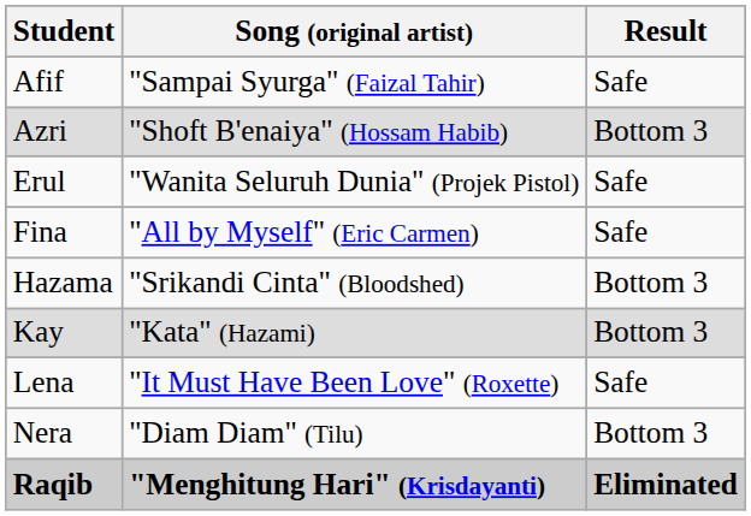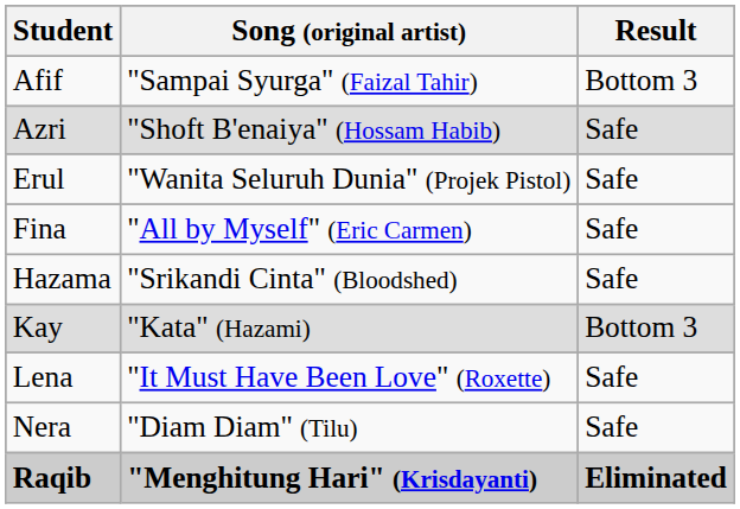 <table class="wikitable" style="font-size:90%;">
 <tr>
 <th>Student</th>
 <th>Song <small>(original artist)</small></th>
 <th>Result</th>
 </tr>
 <tr>
 <td>Afif</td>
 <td>"Sampai Syurga" <small>(<a href='#'>Faizal Tahir</a>)</small></td>
-<td>Safe</td>
+<td>Bottom 3</td>
 </tr>
 <tr style="background:#ddd;">
 <td>Azri</td>
 <td>"Shoft B'enaiya" <small>(<a href='#'>Hossam Habib</a>)</small></td>
-<td>Bottom 3</td>
+<td>Safe</td>
 </tr>
 <tr>
 <td>Erul</td>
 <td>"Wanita Seluruh Dunia" <small>(Projek Pistol)</small></td>
 <td>Safe</td>
 </tr>
 <tr>
 <td>Fina</td>
 <td>"<a href='#'>All by Myself</a>" <small>(<a href='#'>Eric Carmen</a>)</small></td>
 <td>Safe</td>
 </tr>
 <tr>
 <td>Hazama</td>
 <td>"Srikandi Cinta" <small>(Bloodshed)</small></td>
-<td>Bottom 3</td>
+<td>Safe</td>
 </tr>
 <tr style="background:#ddd;">
 <td>Kay</td>
 <td>"Kata" <small>(Hazami)</small></td>
 <td>Bottom 3</td>
 </tr>
 <tr>
 <td>Lena</td>
 <td>"<a href='#'>It Must Have Been Love</a>" <small>(<a href='#'>Roxette</a>)</small></td>
 <td>Safe</td>
 </tr>
 <tr>
 <td>Nera</td>
 <td>"Diam Diam" <small>(Tilu)</small></td>
-<td>Bottom 3</td>
+<td>Safe</td>
 </tr>
 <tr style="background:#ccc;">
 <td><strong>Raqib</strong></td>
 <td><strong>"Menghitung Hari" <small>(<a href='#'>Krisdayanti</a>)</small></strong></td>
 <td><strong>Eliminated</strong></td>
 </tr>
 </table>
